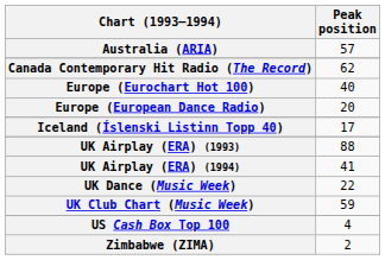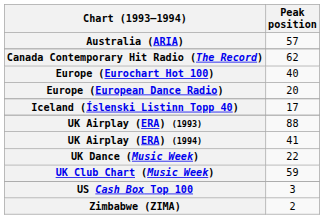 <table class="wikitable sortable plainrowheaders" style="text-align:center">
 <tr>
 <th scope="col">Chart (1993–1994)</th>
 <th scope="col">Peak<br>position</th>
 </tr>
 <tr>
 <th scope="row">Australia (<a href='#'>ARIA</a>)</th>
 <td>57</td>
 </tr>
 <tr>
 </tr>
 <tr>
 </tr>
 <tr>
 <th scope="row">Canada Contemporary Hit Radio (<em><a href='#'>The Record</a></em>)</th>
 <td>62</td>
 </tr>
 <tr>
 <th scope="row">Europe (<a href='#'>Eurochart Hot 100</a>)</th>
 <td>40</td>
 </tr>
 <tr>
 <th scope="row">Europe (<a href='#'>European Dance Radio</a>)</th>
 <td>20</td>
 </tr>
 <tr>
 </tr>
 <tr>
 <th scope="row">Iceland (<a href='#'>Íslenski Listinn Topp 40</a>)</th>
 <td>17</td>
 </tr>
 <tr>
 </tr>
 <tr>
 </tr>
 <tr>
 </tr>
 <tr>
 </tr>
 <tr>
 </tr>
 <tr>
 <th scope="row">UK Airplay (<a href='#'>ERA</a>) <small>(1993)</small></th>
 <td>88</td>
 </tr>
 <tr>
 <th scope="row">UK Airplay (<a href='#'>ERA</a>) <small>(1994)</small></th>
 <td>41</td>
 </tr>
 <tr>
 <th scope="row">UK Dance (<em><a href='#'>Music Week</a></em>)</th>
 <td>22</td>
 </tr>
 <tr>
 <th scope="row"><a href='#'>UK Club Chart</a> (<em><a href='#'>Music Week</a></em>)</th>
 <td>59</td>
 </tr>
 <tr>
 </tr>
 <tr>
 </tr>
 <tr>
 </tr>
 <tr>
 </tr>
 <tr>
 </tr>
 <tr>
 </tr>
 <tr>
 <th scope="row">US <a href='#'><em>Cash Box</em> Top 100</a></th>
-<td>4</td>
+<td>3</td>
 </tr>
 <tr>
 <th scope="row">Zimbabwe (ZIMA)</th>
 <td>2</td>
 </tr>
 </table>
